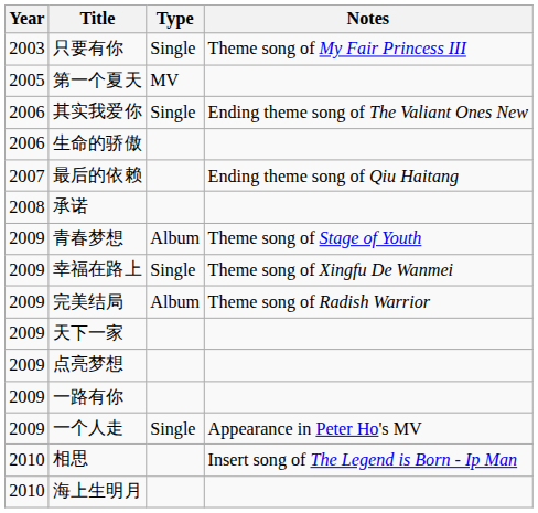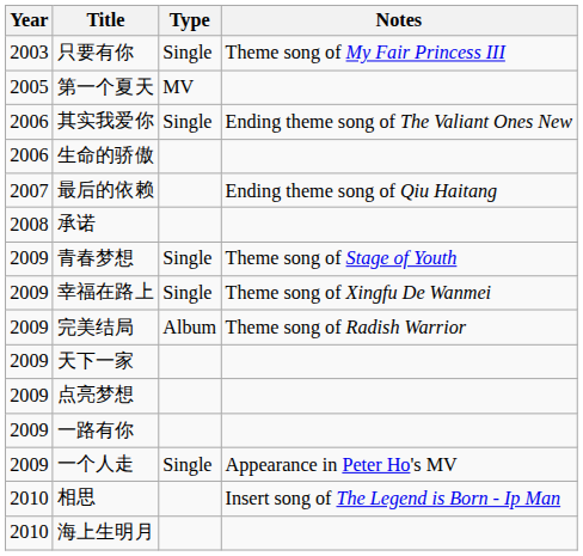 <table class="wikitable sortable">
 <tr>
 <th>Year</th>
 <th>Title</th>
 <th>Type</th>
 <th class="unsortable">Notes</th>
 </tr>
 <tr>
 <td>2003</td>
 <td>只要有你</td>
 <td>Single</td>
 <td>Theme song of <em><a href='#'>My Fair Princess III</a></em></td>
 </tr>
 <tr>
 <td>2005</td>
 <td>第一个夏天</td>
 <td>MV</td>
 <td></td>
 </tr>
 <tr>
 <td>2006</td>
 <td>其实我爱你</td>
 <td>Single</td>
 <td>Ending theme song of <em>The Valiant Ones New</em></td>
 </tr>
 <tr>
 <td>2006</td>
 <td>生命的骄傲</td>
 <td></td>
 <td></td>
 </tr>
 <tr>
 <td>2007</td>
 <td>最后的依赖</td>
 <td></td>
 <td>Ending theme song of <em>Qiu Haitang</em></td>
 </tr>
 <tr>
 <td>2008</td>
 <td>承诺</td>
 <td></td>
 <td></td>
 </tr>
 <tr>
 <td>2009</td>
 <td>青春梦想</td>
-<td>Album</td>
+<td>Single</td>
 <td>Theme song of <em><a href='#'>Stage of Youth</a></em></td>
 </tr>
 <tr>
 <td>2009</td>
 <td>幸福在路上</td>
 <td>Single</td>
 <td>Theme song of <em>Xingfu De Wanmei</em></td>
 </tr>
 <tr>
 <td>2009</td>
 <td>完美结局</td>
 <td>Album</td>
 <td>Theme song of <em>Radish Warrior</em></td>
 </tr>
 <tr>
 <td>2009</td>
 <td>天下一家</td>
 <td></td>
 <td></td>
 </tr>
 <tr>
 <td>2009</td>
 <td>点亮梦想</td>
 <td></td>
 <td></td>
 </tr>
 <tr>
 <td>2009</td>
 <td>一路有你</td>
 <td></td>
 <td></td>
 </tr>
 <tr>
 <td>2009</td>
 <td>一个人走</td>
 <td>Single</td>
 <td>Appearance in <a href='#'>Peter Ho</a>'s MV</td>
 </tr>
 <tr>
 <td>2010</td>
 <td>相思</td>
 <td></td>
 <td>Insert song of <em><a href='#'>The Legend is Born - Ip Man</a></em></td>
 </tr>
 <tr>
 <td>2010</td>
 <td>海上生明月</td>
 <td></td>
 <td></td>
 </tr>
 </table>
